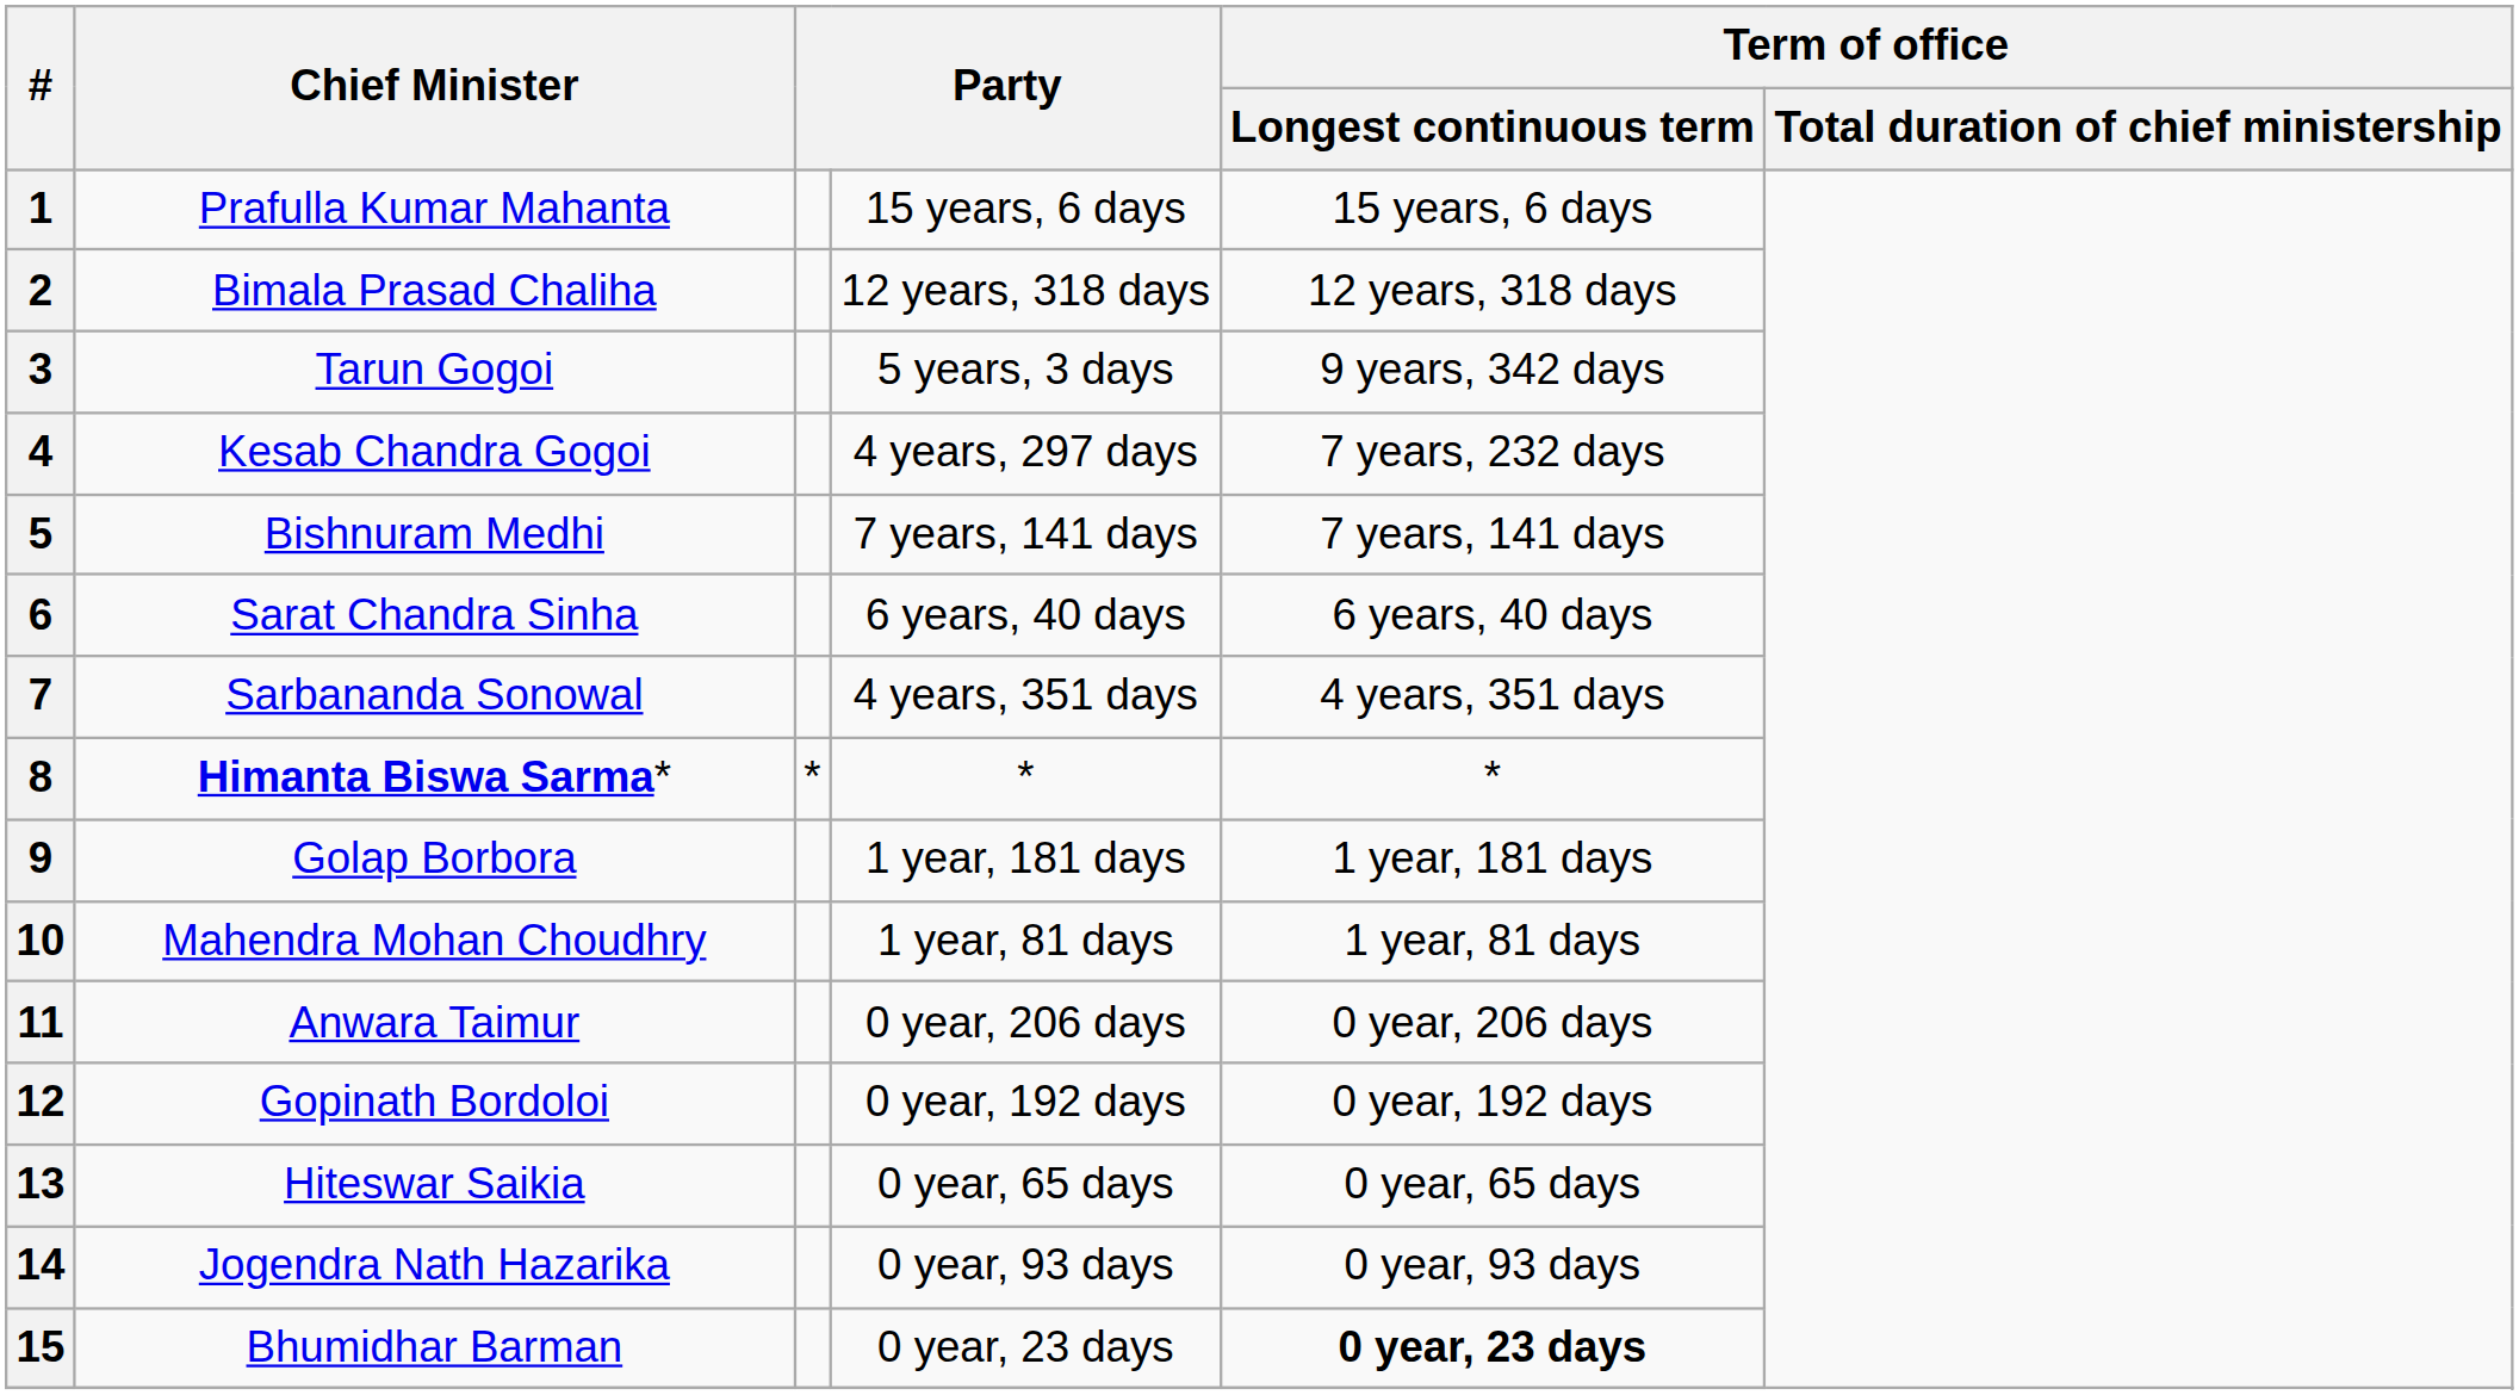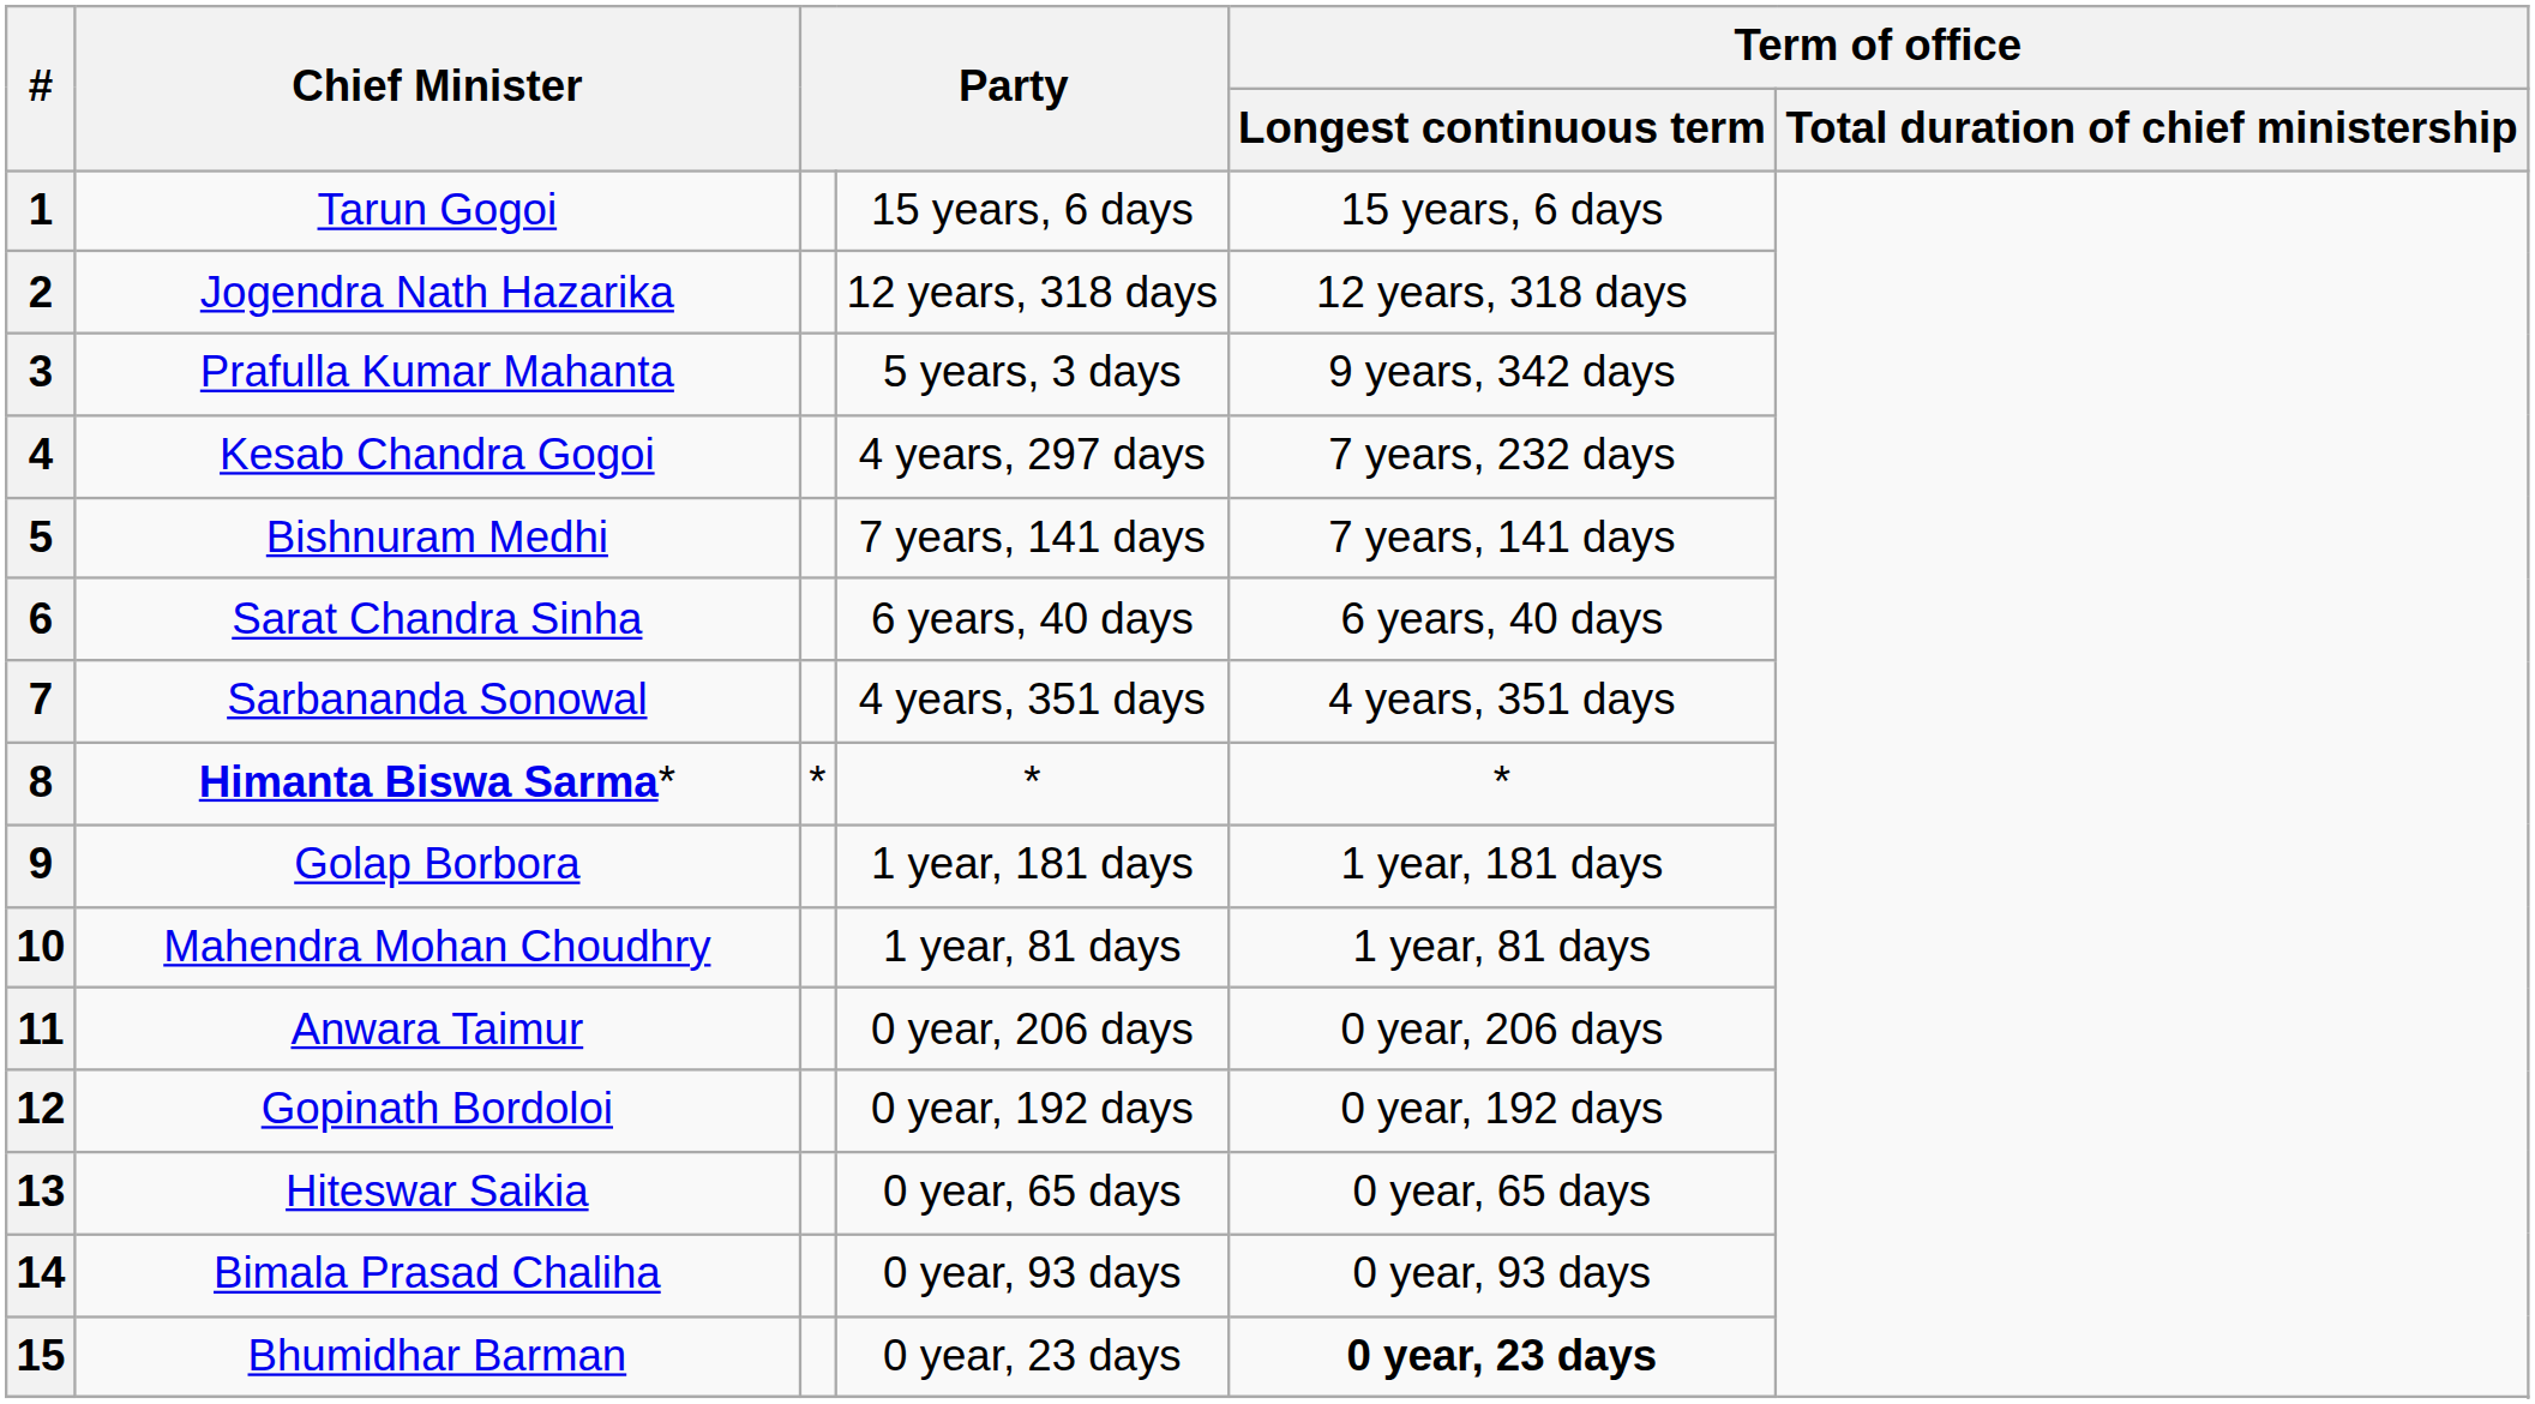 <table class="wikitable sortable" style="line-height:1.4em; text-align:center">
 <tr>
 <th data-sort-type=number rowspan = "2">#</th>
 <th rowspan="2" style="width:16em">Chief Minister</th>
 <th rowspan="2" colspan=2 style="width:8em">Party</th>
 <th colspan="2">Term of office</th>
 </tr>
 <tr>
 <th>Longest continuous term</th>
 <th>Total duration of chief ministership</th>
 </tr>
 <tr>
 <th data-sort-value="1">1</th>
-<td><a href='#'>Prafulla Kumar Mahanta</a></td>
+<td><a href='#'>Tarun Gogoi</a></td>
 <td></td>
 <td>15 years, 6 days</td>
 <td>15 years, 6 days</td>
 </tr>
 <tr>
 <th data-sort-value="2">2</th>
-<td><a href='#'>Bimala Prasad Chaliha</a></td>
+<td><a href='#'>Jogendra Nath Hazarika</a></td>
 <td></td>
 <td>12 years, 318 days</td>
 <td>12 years, 318 days</td>
 </tr>
 <tr>
 <th data-sort-value="3">3</th>
-<td><a href='#'>Tarun Gogoi</a></td>
+<td><a href='#'>Prafulla Kumar Mahanta</a></td>
 <td></td>
 <td>5 years, 3 days</td>
 <td>9 years, 342 days</td>
 </tr>
 <tr>
 <th data-sort-value="4">4</th>
 <td><a href='#'>Kesab Chandra Gogoi</a></td>
 <td></td>
 <td>4 years, 297 days</td>
 <td>7 years, 232 days</td>
 </tr>
 <tr>
 <th data-sort-value="5">5</th>
 <td><a href='#'>Bishnuram Medhi</a></td>
 <td></td>
 <td>7 years, 141 days</td>
 <td>7 years, 141 days</td>
 </tr>
 <tr>
 <th data-sort-value="6">6</th>
 <td><a href='#'>Sarat Chandra Sinha</a></td>
 <td></td>
 <td>6 years, 40 days</td>
 <td>6 years, 40 days</td>
 </tr>
 <tr>
 <th data-sort-value="7">7</th>
 <td><a href='#'>Sarbananda Sonowal</a></td>
 <td></td>
 <td>4 years, 351 days</td>
 <td>4 years, 351 days</td>
 </tr>
 <tr>
 <th data-sort-value="8">8</th>
 <td><strong><a href='#'>Himanta Biswa Sarma</a></strong>*</td>
 <td>*</td>
 <td><strong></strong>*</td>
 <td><strong></strong>*</td>
 </tr>
 <tr>
 <th data-sort-value="9">9</th>
 <td><a href='#'>Golap Borbora</a></td>
 <td></td>
 <td>1 year, 181 days</td>
 <td>1 year, 181 days</td>
 </tr>
 <tr>
 <th data-sort-value="10">10</th>
 <td><a href='#'>Mahendra Mohan Choudhry</a></td>
 <td></td>
 <td>1 year, 81 days</td>
 <td>1 year, 81 days</td>
 </tr>
 <tr>
 <th data-sort-value="11">11</th>
 <td><a href='#'>Anwara Taimur</a></td>
 <td></td>
 <td>0 year, 206 days</td>
 <td>0 year, 206 days</td>
 </tr>
 <tr>
 <th data-sort-value="12">12</th>
 <td><a href='#'>Gopinath Bordoloi</a></td>
 <td></td>
 <td>0 year, 192 days</td>
 <td>0 year, 192 days</td>
 </tr>
 <tr>
 <th data-sort-value="13">13</th>
 <td><a href='#'>Hiteswar Saikia</a></td>
 <td></td>
 <td>0 year, 65 days</td>
 <td>0 year, 65 days</td>
 </tr>
 <tr>
 <th data-sort-value="14">14</th>
-<td><a href='#'>Jogendra Nath Hazarika</a></td>
+<td><a href='#'>Bimala Prasad Chaliha</a></td>
 <td></td>
 <td>0 year, 93 days</td>
 <td>0 year, 93 days</td>
 </tr>
 <tr>
 <th data-sort-value="15">15</th>
 <td><a href='#'>Bhumidhar Barman</a></td>
 <td></td>
 <td>0 year, 23 days</td>
 <td><strong>0 year, 23 days</strong></td>
 </tr>
 <tr>
 </tr>
 </table>
